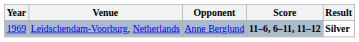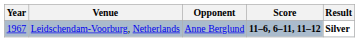 <table class="sortable wikitable" style="font-size: 90%;">
 <tr>
 <th>Year</th>
 <th>Venue</th>
 <th>Opponent</th>
 <th>Score</th>
 <th>Result</th>
 </tr>
 <tr style="background:#AABBCC">
-<td align="center"><a href='#'>1969</a></td>
+<td align="center"><a href='#'>1967</a></td>
 <td align="left"><a href='#'>Leidschendam-Voorburg</a>, <a href='#'>Netherlands</a></td>
 <td align="left"> <a href='#'>Anne Berglund</a></td>
 <td align="left"><strong>11–6, 6–11, 11–12</strong></td>
 <td style="text-align:left; background:white"> <strong>Silver</strong></td>
 </tr>
 </table>
